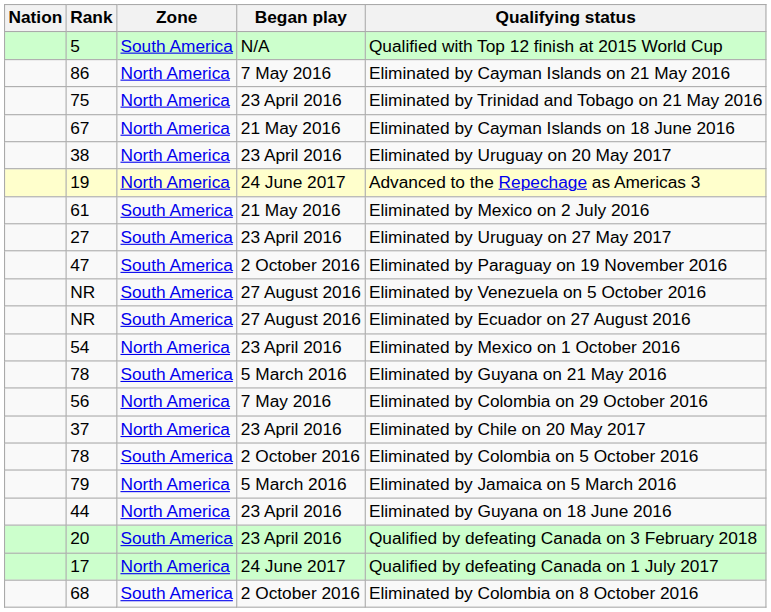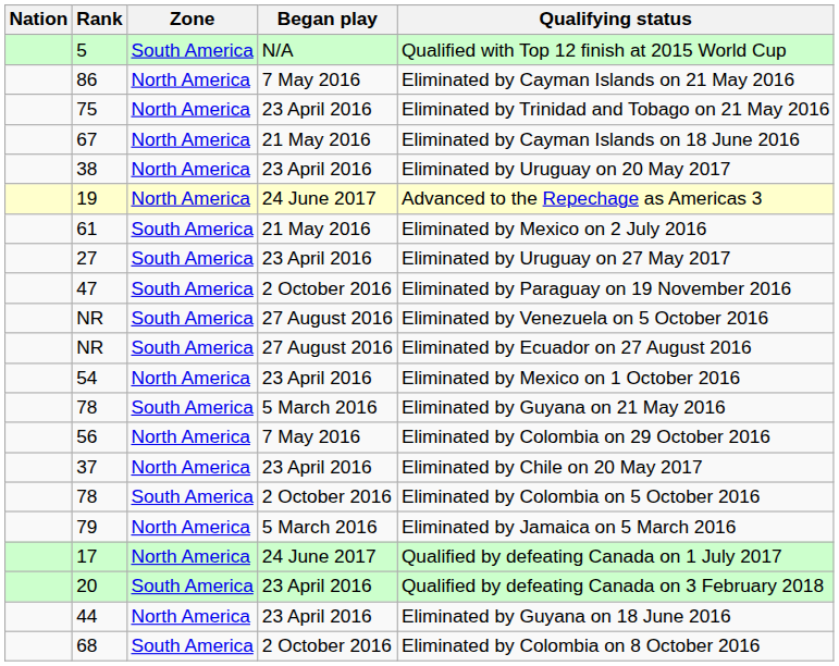 <table class="wikitable sortable">
 <tr>
 <th>Nation</th>
 <th data-sort-type="number">Rank</th>
 <th>Zone</th>
 <th data-sort-type="date">Began play</th>
 <th>Qualifying status</th>
 </tr>
 <tr bgcolor="#ccffcc">
 <td><strong></strong></td>
 <td>5</td>
 <td><a href='#'>South America</a></td>
 <td>N/A</td>
 <td>Qualified with Top 12 finish at 2015 World Cup</td>
 </tr>
 <tr>
 <td></td>
 <td>86</td>
 <td><a href='#'>North America</a></td>
 <td>7 May 2016</td>
 <td>Eliminated by Cayman Islands on 21 May 2016</td>
 </tr>
 <tr>
 <td></td>
 <td>75</td>
 <td><a href='#'>North America</a></td>
 <td>23 April 2016</td>
 <td>Eliminated by Trinidad and Tobago on 21 May 2016</td>
 </tr>
 <tr>
 <td></td>
 <td>67</td>
 <td><a href='#'>North America</a></td>
 <td>21 May 2016</td>
 <td>Eliminated by Cayman Islands on 18 June 2016</td>
 </tr>
 <tr>
 <td></td>
 <td>38</td>
 <td><a href='#'>North America</a></td>
 <td>23 April 2016</td>
 <td>Eliminated by Uruguay on 20 May 2017</td>
 </tr>
 <tr bgcolor="#ffffcc">
 <td><strong></strong></td>
 <td>19</td>
 <td><a href='#'>North America</a></td>
 <td>24 June 2017</td>
 <td>Advanced to the <a href='#'>Repechage</a> as Americas 3</td>
 </tr>
 <tr>
 <td></td>
 <td>61</td>
 <td><a href='#'>South America</a></td>
 <td>21 May 2016</td>
 <td>Eliminated by Mexico on 2 July 2016</td>
 </tr>
 <tr>
 <td></td>
 <td>27</td>
 <td><a href='#'>South America</a></td>
 <td>23 April 2016</td>
 <td>Eliminated by Uruguay on 27 May 2017</td>
 </tr>
 <tr>
 <td></td>
 <td>47</td>
 <td><a href='#'>South America</a></td>
 <td>2 October 2016</td>
 <td>Eliminated by Paraguay on 19 November 2016</td>
 </tr>
 <tr>
 <td></td>
 <td>NR</td>
 <td><a href='#'>South America</a></td>
 <td>27 August 2016</td>
 <td>Eliminated by Venezuela on 5 October 2016</td>
 </tr>
 <tr>
 <td></td>
 <td>NR</td>
 <td><a href='#'>South America</a></td>
 <td>27 August 2016</td>
 <td>Eliminated by Ecuador on 27 August 2016</td>
 </tr>
 <tr>
 <td></td>
 <td>54</td>
 <td><a href='#'>North America</a></td>
 <td>23 April 2016</td>
 <td>Eliminated by Mexico on 1 October 2016</td>
 </tr>
 <tr>
 <td></td>
 <td>78</td>
 <td><a href='#'>South America</a></td>
 <td>5 March 2016</td>
 <td>Eliminated by Guyana on 21 May 2016</td>
 </tr>
 <tr>
 <td></td>
 <td>56</td>
 <td><a href='#'>North America</a></td>
 <td>7 May 2016</td>
 <td>Eliminated by Colombia on 29 October 2016</td>
 </tr>
 <tr>
 <td></td>
 <td>37</td>
 <td><a href='#'>North America</a></td>
 <td>23 April 2016</td>
 <td>Eliminated by Chile on 20 May 2017</td>
 </tr>
 <tr>
 <td></td>
 <td>78</td>
 <td><a href='#'>South America</a></td>
 <td>2 October 2016</td>
 <td>Eliminated by Colombia on 5 October 2016</td>
 </tr>
 <tr>
 <td></td>
 <td>79</td>
 <td><a href='#'>North America</a></td>
 <td>5 March 2016</td>
 <td>Eliminated by Jamaica on 5 March 2016</td>
 </tr>
-<tr>
-<td></td>
-<td>44</td>
+<tr bgcolor="#ccffcc">
+<td><strong></strong></td>
+<td>17</td>
 <td><a href='#'>North America</a></td>
-<td>23 April 2016</td>
-<td>Eliminated by Guyana on 18 June 2016</td>
+<td>24 June 2017</td>
+<td>Qualified by defeating Canada on 1 July 2017</td>
 </tr>
 <tr bgcolor="#ccffcc">
 <td><strong></strong></td>
 <td>20</td>
 <td><a href='#'>South America</a></td>
 <td>23 April 2016</td>
 <td>Qualified by defeating Canada on 3 February 2018</td>
 </tr>
-<tr bgcolor="#ccffcc">
-<td><strong></strong></td>
-<td>17</td>
+<tr>
+<td></td>
+<td>44</td>
 <td><a href='#'>North America</a></td>
-<td>24 June 2017</td>
-<td>Qualified by defeating Canada on 1 July 2017</td>
+<td>23 April 2016</td>
+<td>Eliminated by Guyana on 18 June 2016</td>
 </tr>
 <tr>
 <td></td>
 <td>68</td>
 <td><a href='#'>South America</a></td>
 <td>2 October 2016</td>
 <td>Eliminated by Colombia on 8 October 2016</td>
 </tr>
 </table>
